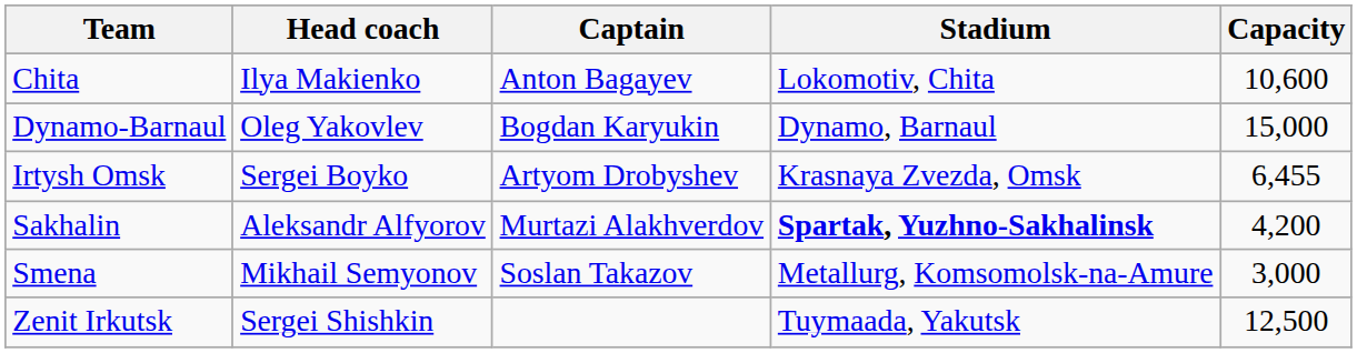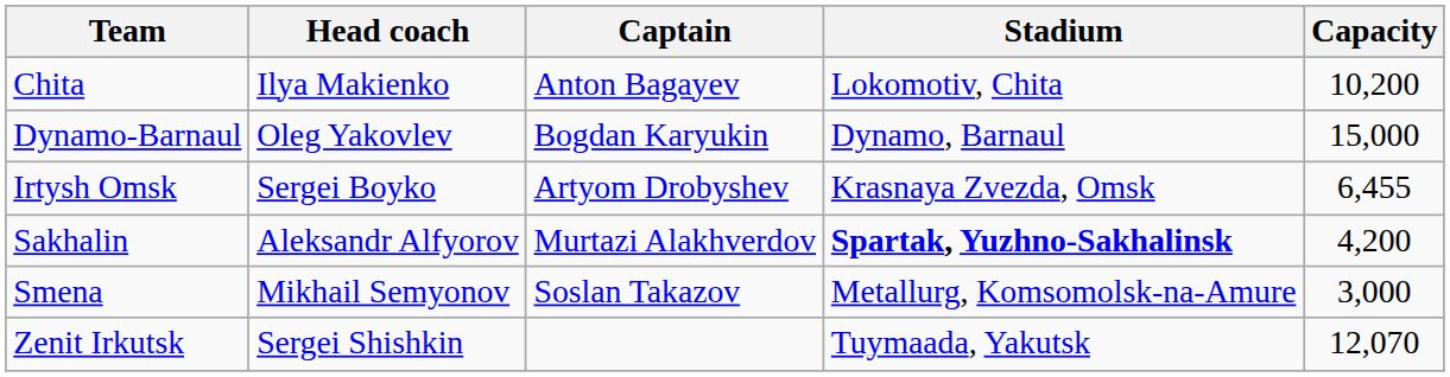 <table class="wikitable sortable" style="text-align:center">
 <tr>
 <th>Team</th>
 <th>Head coach</th>
 <th>Captain</th>
 <th>Stadium</th>
 <th>Capacity</th>
 </tr>
 <tr>
 <td align=left><a href='#'>Chita</a></td>
 <td align=left> <a href='#'>Ilya Makienko</a></td>
 <td align=left> <a href='#'>Anton Bagayev</a></td>
 <td align=left><a href='#'>Lokomotiv</a>, <a href='#'>Chita</a></td>
-<td>10,600</td>
+<td>10,200</td>
 </tr>
 <tr>
 <td align=left><a href='#'>Dynamo-Barnaul</a></td>
 <td align=left> <a href='#'>Oleg Yakovlev</a></td>
 <td align=left> <a href='#'>Bogdan Karyukin</a></td>
 <td align=left><a href='#'>Dynamo</a>, <a href='#'>Barnaul</a></td>
 <td>15,000</td>
 </tr>
 <tr>
 <td align=left><a href='#'>Irtysh Omsk</a></td>
 <td align=left> <a href='#'>Sergei Boyko</a></td>
 <td align=left> <a href='#'>Artyom Drobyshev</a></td>
 <td align=left><a href='#'>Krasnaya Zvezda</a>, <a href='#'>Omsk</a></td>
 <td>6,455</td>
 </tr>
 <tr>
 <td align=left><a href='#'>Sakhalin</a></td>
 <td align=left> <a href='#'>Aleksandr Alfyorov</a></td>
 <td align=left> <a href='#'>Murtazi Alakhverdov</a></td>
 <td align=left><strong><a href='#'>Spartak</a>, <a href='#'>Yuzhno-Sakhalinsk</a></strong></td>
 <td>4,200</td>
 </tr>
 <tr>
 <td align=left><a href='#'>Smena</a></td>
 <td align=left> <a href='#'>Mikhail Semyonov</a></td>
 <td align=left> <a href='#'>Soslan Takazov</a></td>
 <td align=left><a href='#'>Metallurg</a>, <a href='#'>Komsomolsk-na-Amure</a></td>
 <td>3,000</td>
 </tr>
 <tr>
 <td align=left><a href='#'>Zenit Irkutsk</a></td>
 <td align=left> <a href='#'>Sergei Shishkin</a></td>
 <td></td>
 <td align=left><a href='#'>Tuymaada</a>, <a href='#'>Yakutsk</a></td>
-<td>12,500</td>
+<td>12,070</td>
 </tr>
 </table>
